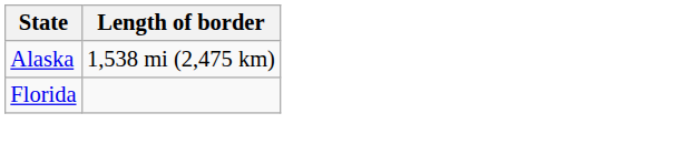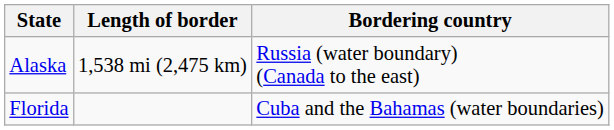 <table class="wikitable sortable">
 <tr>
 <th>State</th>
 <th>Length of border</th>
+<th>Bordering country</th>
 </tr>
 <tr>
 <td><a href='#'>Alaska</a></td>
 <td>1,538 mi (2,475 km)</td>
+<td><a href='#'>Russia</a> (water boundary)<br>(<a href='#'>Canada</a> to the east)</td>
 </tr>
 <tr>
 <td><a href='#'>Florida</a></td>
 <td></td>
+<td><a href='#'>Cuba</a> and the <a href='#'>Bahamas</a> (water boundaries)</td>
 </tr>
 </table>
